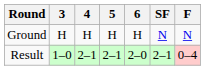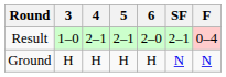 <table class="wikitable" style="text-align:center">
 <tr>
 <th>Round</th>
 <th>3</th>
 <th>4</th>
 <th>5</th>
 <th>6</th>
 <th>SF</th>
 <th>F</th>
 </tr>
 <tr>
+<td>Result</td>
+<td bgcolor="#CCFFCC">1–0</td>
+<td bgcolor="#CCFFCC">2–1</td>
+<td bgcolor="#CCFFCC">2–1</td>
+<td bgcolor="#CCFFCC">2–0</td>
+<td bgcolor="#CCFFCC">2–1</td>
+<td bgcolor="#FFCCCC">0–4</td>
+</tr>
+<tr>
 <td>Ground</td>
 <td>H</td>
 <td>H</td>
 <td>H</td>
 <td>H</td>
 <td><a href='#'>N</a></td>
 <td><a href='#'>N</a></td>
 </tr>
-<tr>
-<td>Result</td>
-<td bgcolor="#CCFFCC">1–0</td>
-<td bgcolor="#CCFFCC">2–1</td>
-<td bgcolor="#CCFFCC">2–1</td>
-<td bgcolor="#CCFFCC">2–0</td>
-<td bgcolor="#CCFFCC">2–1</td>
-<td bgcolor="#FFCCCC">0–4</td>
-</tr>
 </table>
